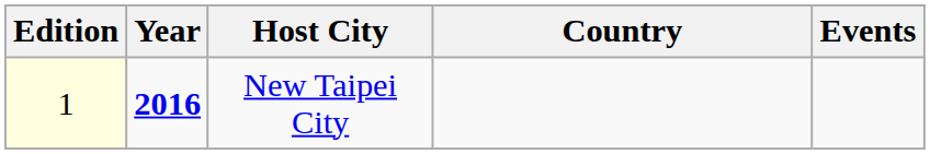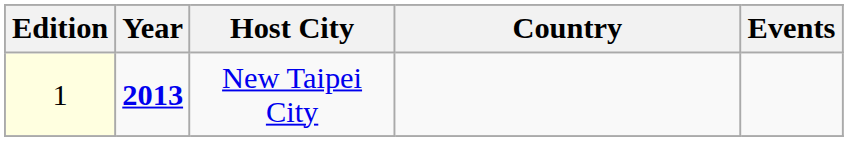 <table class="wikitable" style="text-align:center">
 <tr>
 <th width=30>Edition</th>
 <th width=30>Year</th>
 <th width=100>Host City</th>
 <th width=175>Country</th>
 <th width=30>Events</th>
 </tr>
 <tr>
 <td style="background: lightyellow;">1</td>
-<td><strong><a href='#'>2016</a></strong></td>
+<td><strong><a href='#'>2013</a></strong></td>
 <td><a href='#'>New Taipei City</a></td>
 <td style="text-align:left;"></td>
 <td></td>
 </tr>
 </table>
